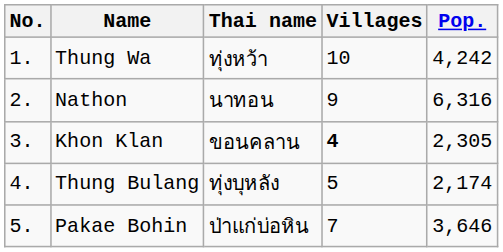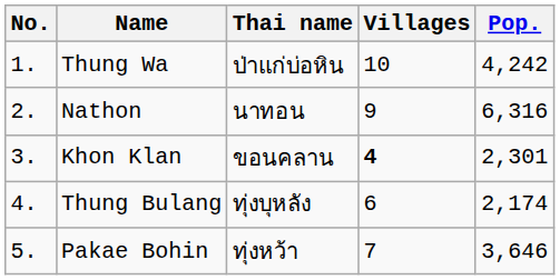 <table class="wikitable">
 <tr>
 <th>No.</th>
 <th>Name</th>
 <th>Thai name</th>
 <th>Villages</th>
 <th><a href='#'>Pop.</a></th>
 </tr>
 <tr>
 <td>1.</td>
 <td>Thung Wa</td>
-<td>ทุ่งหว้า</td>
+<td>ป่าแก่บ่อหิน</td>
 <td>10</td>
 <td>4,242</td>
 </tr>
 <tr>
 <td>2.</td>
 <td>Nathon</td>
 <td>นาทอน</td>
 <td>9</td>
 <td>6,316</td>
 </tr>
 <tr>
 <td>3.</td>
 <td>Khon Klan</td>
 <td>ขอนคลาน</td>
 <td><strong>4</strong></td>
-<td>2,305</td>
+<td>2,301</td>
 </tr>
 <tr>
 <td>4.</td>
 <td>Thung Bulang</td>
 <td>ทุ่งบุหลัง</td>
-<td>5</td>
+<td>6</td>
 <td>2,174</td>
 </tr>
 <tr>
 <td>5.</td>
 <td>Pakae Bohin</td>
-<td>ป่าแก่บ่อหิน</td>
+<td>ทุ่งหว้า</td>
 <td>7</td>
 <td>3,646</td>
 </tr>
 </table>
